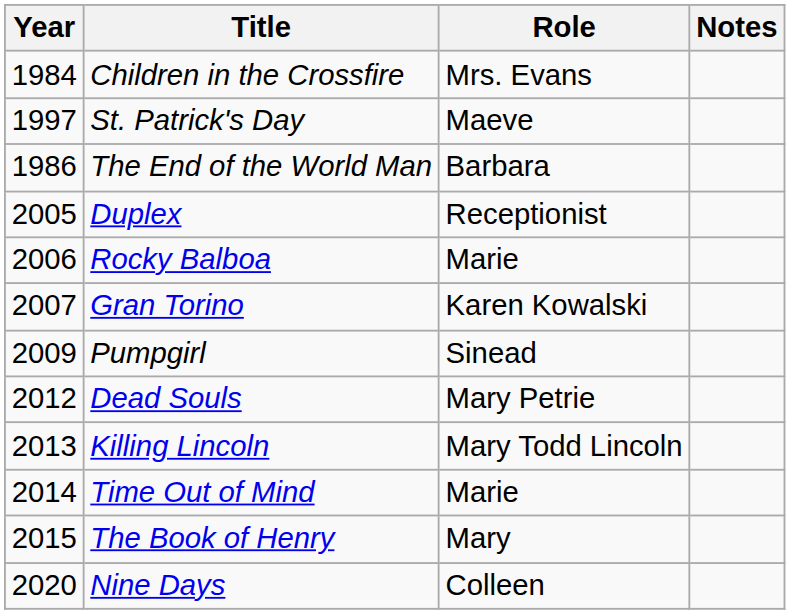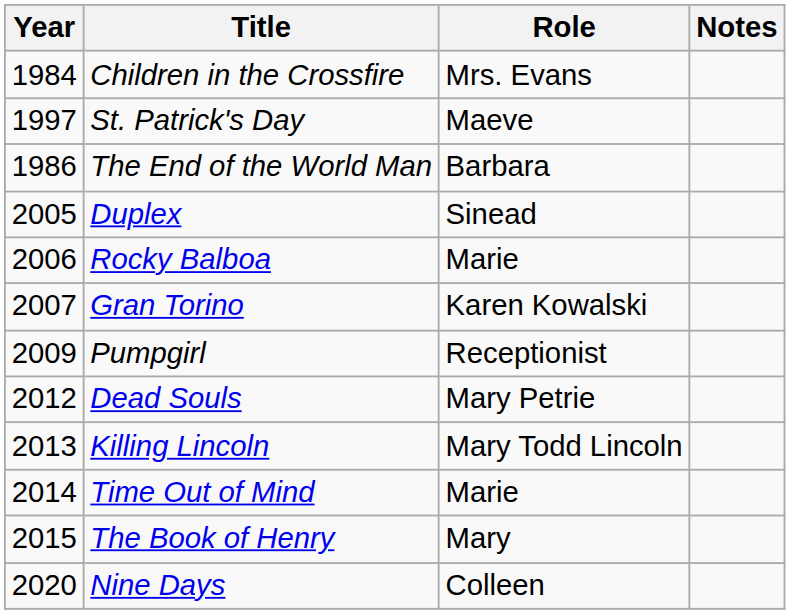 <table class="wikitable sortable">
 <tr>
 <th>Year</th>
 <th>Title</th>
 <th>Role</th>
 <th class="unsortable">Notes</th>
 </tr>
 <tr>
 <td>1984</td>
 <td><em>Children in the Crossfire</em></td>
 <td>Mrs. Evans</td>
 <td></td>
 </tr>
 <tr>
 <td>1997</td>
 <td><em>St. Patrick's Day</em></td>
 <td>Maeve</td>
 <td></td>
 </tr>
 <tr>
 <td>1986</td>
 <td><em>The End of the World Man</em></td>
 <td>Barbara</td>
 <td></td>
 </tr>
 <tr>
 <td>2005</td>
 <td><em><a href='#'>Duplex</a></em></td>
-<td>Receptionist</td>
+<td>Sinead</td>
 <td></td>
 </tr>
 <tr>
 <td>2006</td>
 <td><em><a href='#'>Rocky Balboa</a></em></td>
 <td>Marie</td>
 <td></td>
 </tr>
 <tr>
 <td>2007</td>
 <td><em><a href='#'>Gran Torino</a></em></td>
 <td>Karen Kowalski</td>
 <td></td>
 </tr>
 <tr>
 <td>2009</td>
 <td><em>Pumpgirl</em></td>
-<td>Sinead</td>
+<td>Receptionist</td>
 <td></td>
 </tr>
 <tr>
 <td>2012</td>
 <td><em><a href='#'>Dead Souls</a></em></td>
 <td>Mary Petrie</td>
 <td></td>
 </tr>
 <tr>
 <td>2013</td>
 <td><em><a href='#'>Killing Lincoln</a></em></td>
 <td>Mary Todd Lincoln</td>
 <td></td>
 </tr>
 <tr>
 <td>2014</td>
 <td><em><a href='#'>Time Out of Mind</a></em></td>
 <td>Marie</td>
 <td></td>
 </tr>
 <tr>
 <td>2015</td>
 <td><em><a href='#'>The Book of Henry</a></em></td>
 <td>Mary</td>
 <td></td>
 </tr>
 <tr>
 <td>2020</td>
 <td><em><a href='#'>Nine Days</a></em></td>
 <td>Colleen</td>
 <td></td>
 </tr>
 </table>
